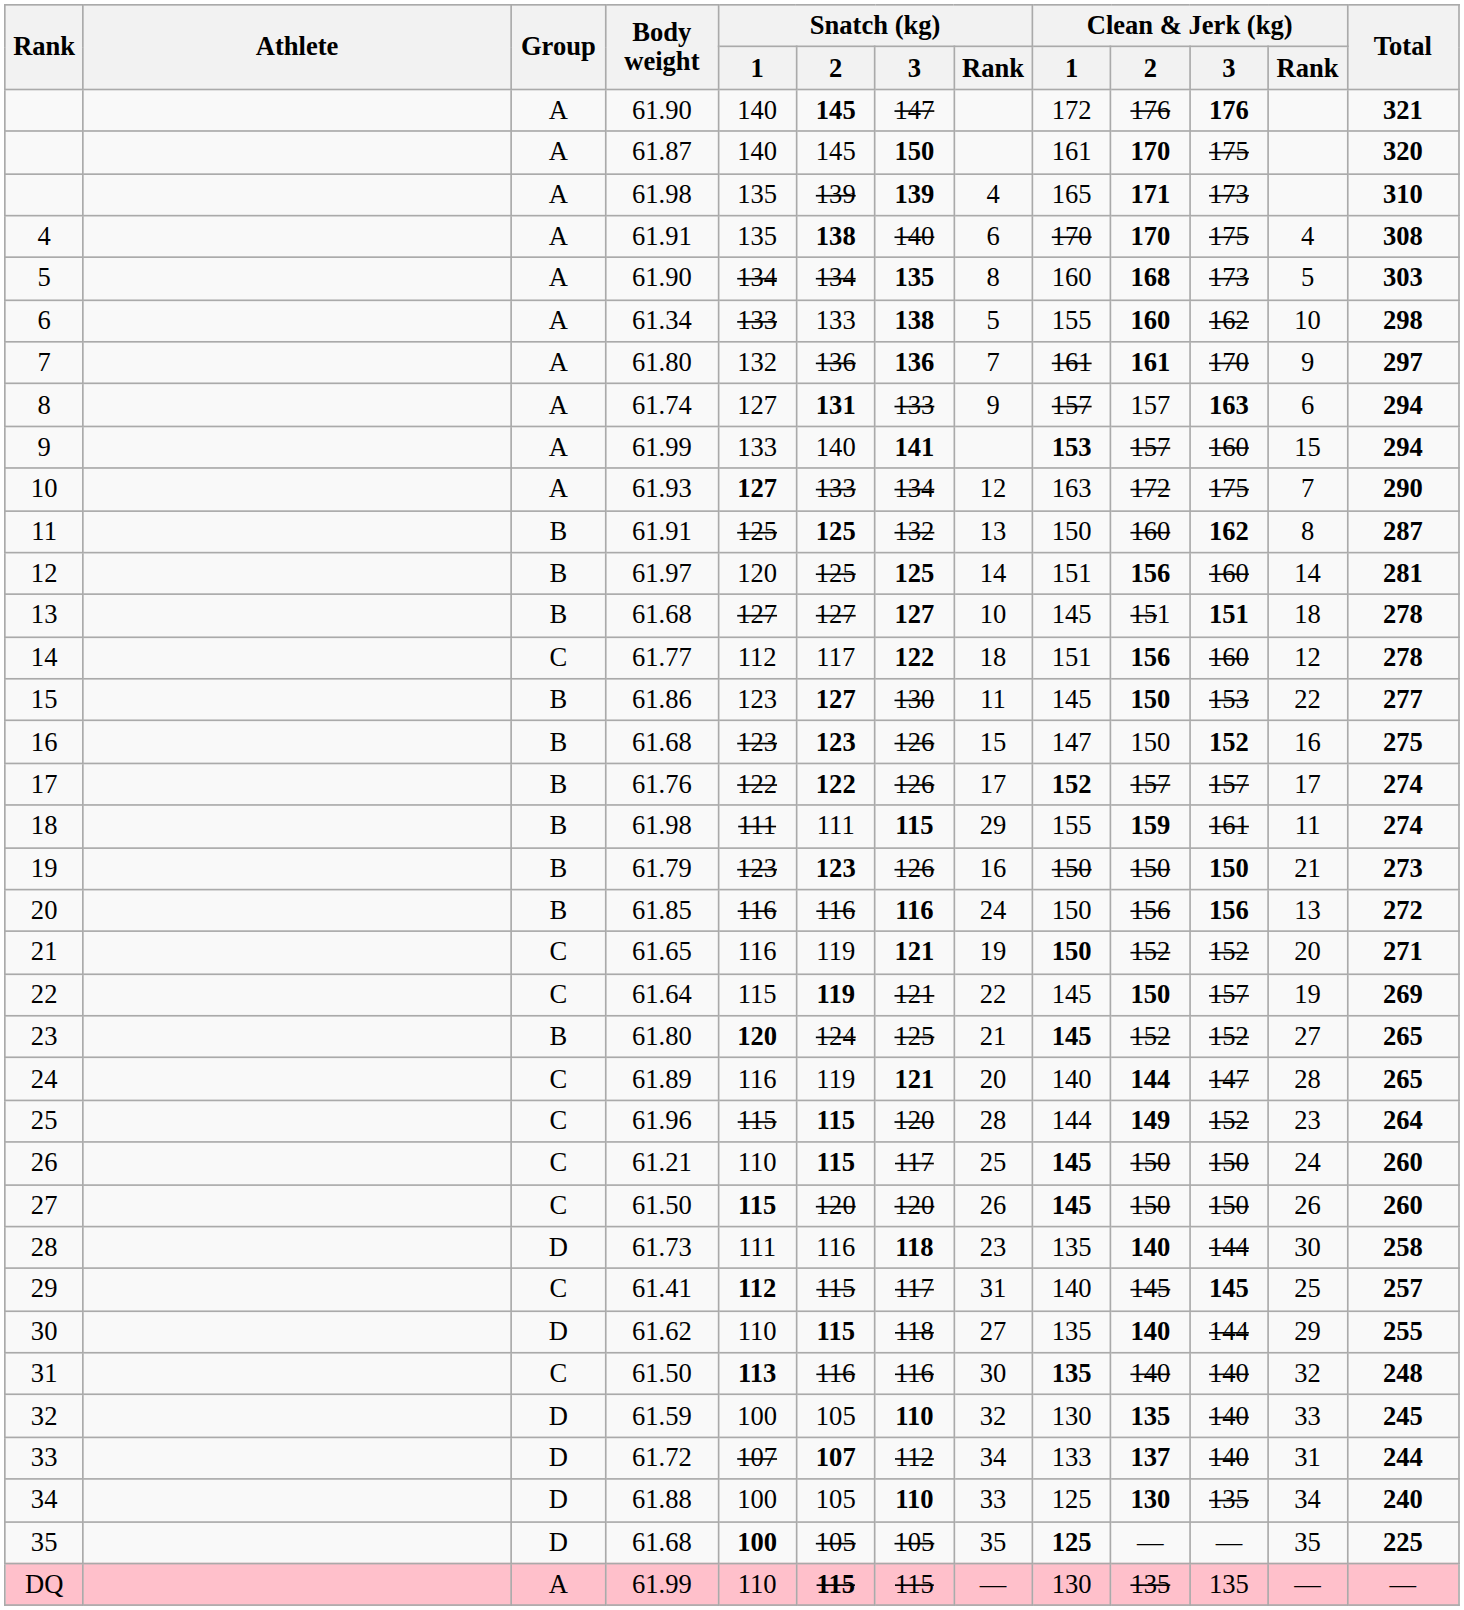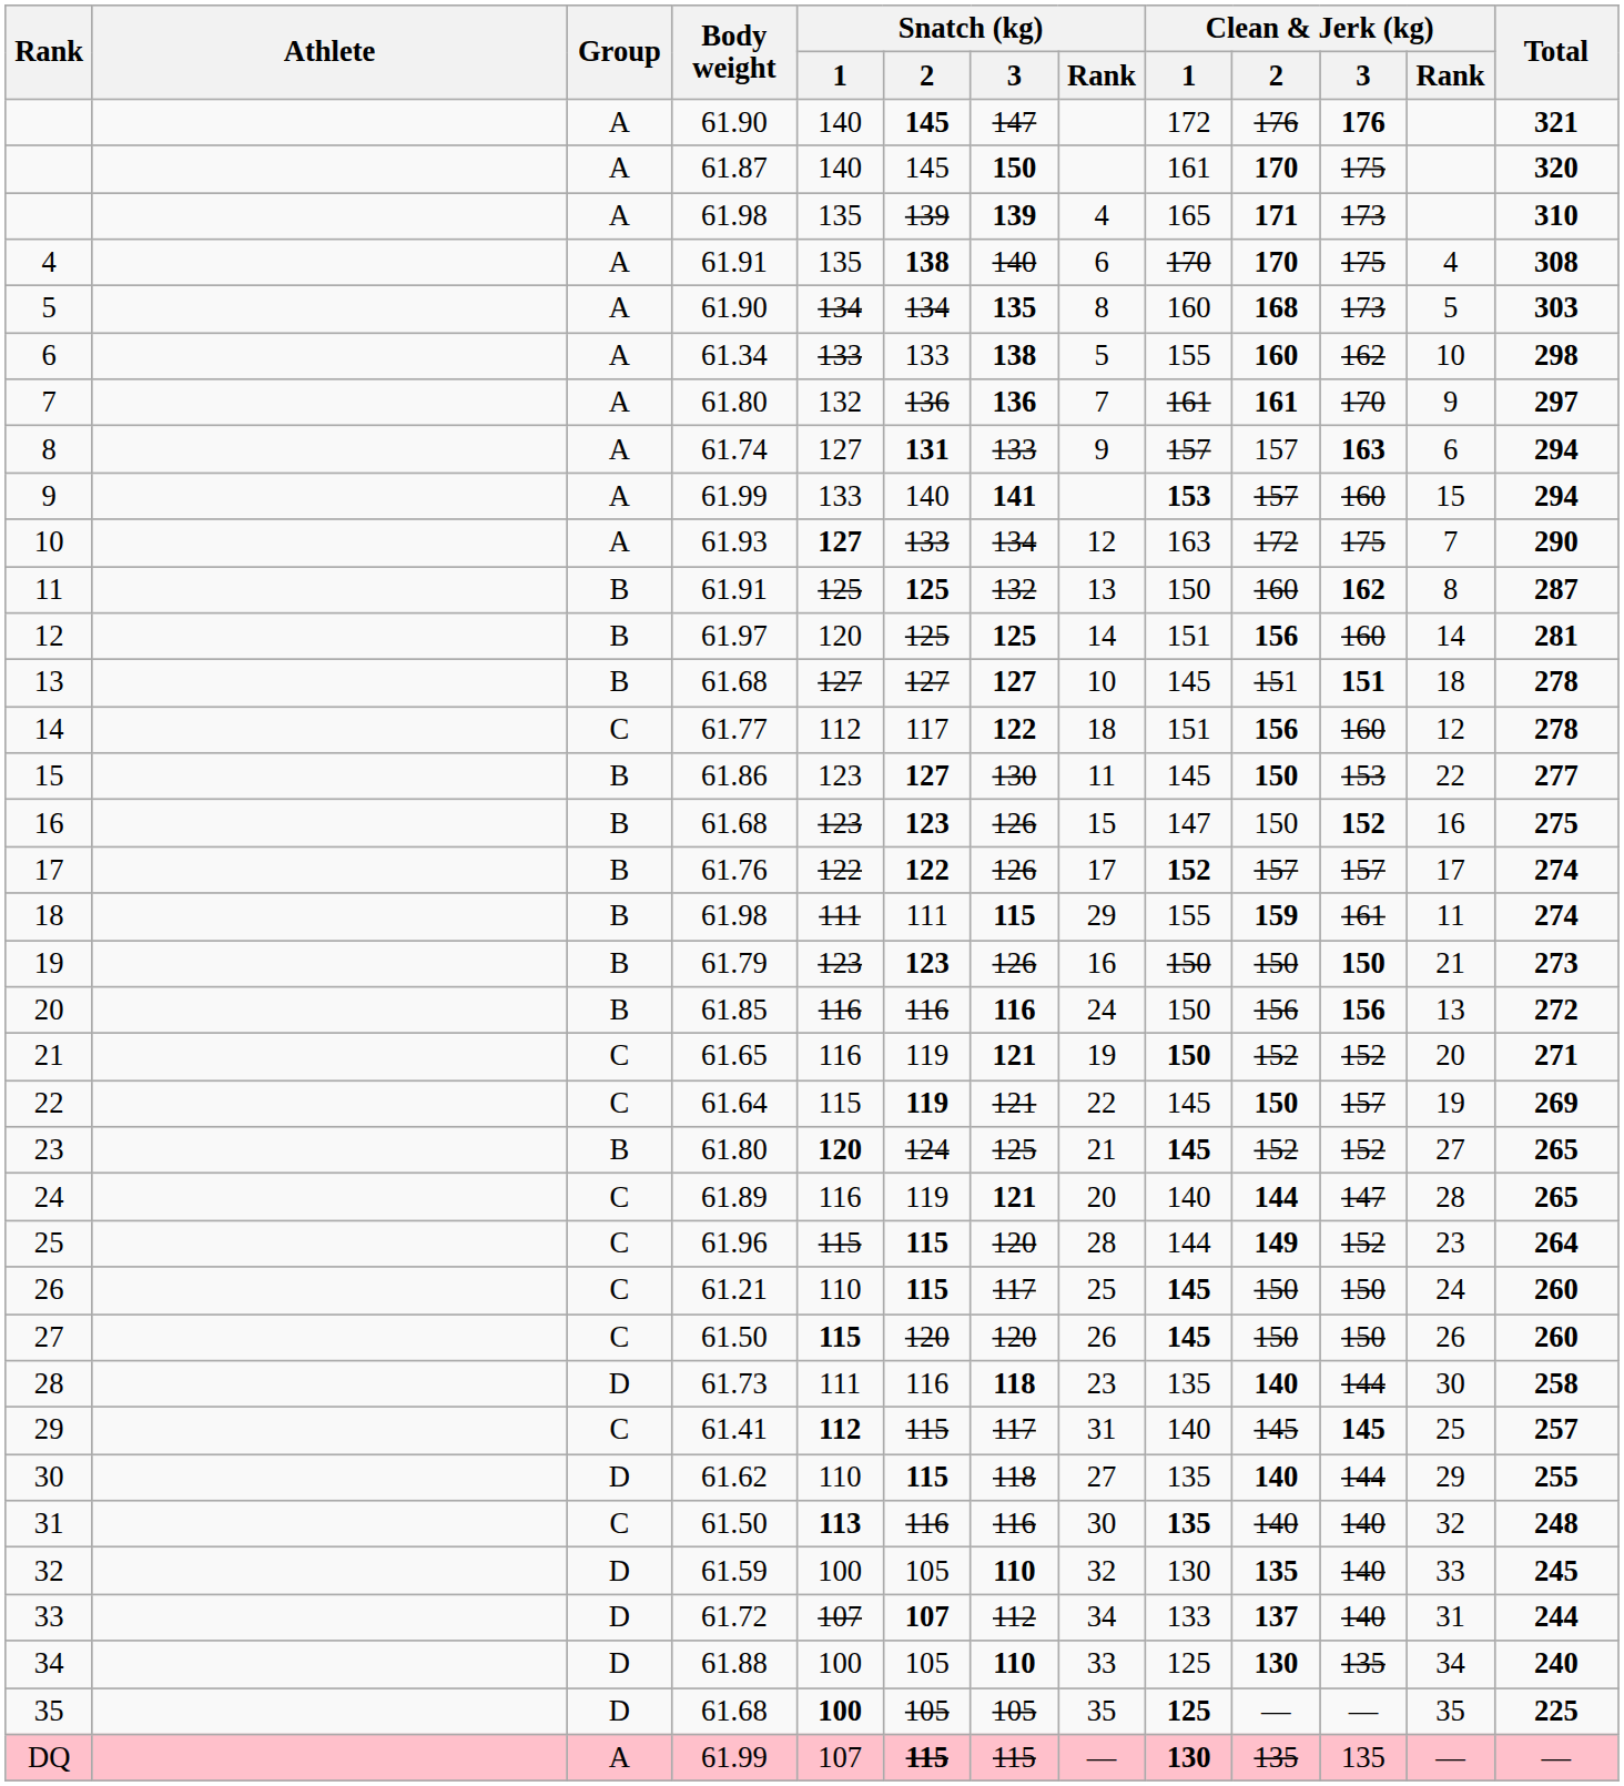 <table class = "wikitable" style="text-align:center;">
 <tr>
 <th rowspan=2 width=40>Rank</th>
 <th rowspan=2 width=250>Athlete</th>
 <th rowspan=2 width=50>Group</th>
 <th rowspan=2 width=60>Body weight</th>
 <th colspan=4>Snatch (kg)</th>
 <th colspan=4>Clean & Jerk (kg)</th>
 <th rowspan=2 width=60>Total</th>
 </tr>
 <tr>
 <th width=40>1</th>
 <th width=40>2</th>
 <th width=40>3</th>
 <th width=40>Rank</th>
 <th width=40>1</th>
 <th width=40>2</th>
 <th width=40>3</th>
 <th width=40>Rank</th>
 </tr>
 <tr>
 <td></td>
 <td align=left></td>
 <td>A</td>
 <td>61.90</td>
 <td>140</td>
 <td><strong>145</strong></td>
 <td><s>147</s></td>
 <td></td>
 <td>172</td>
 <td><s>176</s></td>
 <td><strong>176</strong></td>
 <td></td>
 <td><strong>321</strong></td>
 </tr>
 <tr>
 <td></td>
 <td align=left></td>
 <td>A</td>
 <td>61.87</td>
 <td>140</td>
 <td>145</td>
 <td><strong>150</strong></td>
 <td></td>
 <td>161</td>
 <td><strong>170</strong></td>
 <td><s>175</s></td>
 <td></td>
 <td><strong>320</strong></td>
 </tr>
 <tr>
 <td></td>
 <td align=left></td>
 <td>A</td>
 <td>61.98</td>
 <td>135</td>
 <td><s>139</s></td>
 <td><strong>139</strong></td>
 <td>4</td>
 <td>165</td>
 <td><strong>171</strong></td>
 <td><s>173</s></td>
 <td></td>
 <td><strong>310</strong></td>
 </tr>
 <tr>
 <td>4</td>
 <td align=left></td>
 <td>A</td>
 <td>61.91</td>
 <td>135</td>
 <td><strong>138</strong></td>
 <td><s>140</s></td>
 <td>6</td>
 <td><s>170</s></td>
 <td><strong>170</strong></td>
 <td><s>175</s></td>
 <td>4</td>
 <td><strong>308</strong></td>
 </tr>
 <tr>
 <td>5</td>
 <td align=left></td>
 <td>A</td>
 <td>61.90</td>
 <td><s>134</s></td>
 <td><s>134</s></td>
 <td><strong>135</strong></td>
 <td>8</td>
 <td>160</td>
 <td><strong>168</strong></td>
 <td><s>173</s></td>
 <td>5</td>
 <td><strong>303</strong></td>
 </tr>
 <tr>
 <td>6</td>
 <td align=left></td>
 <td>A</td>
 <td>61.34</td>
 <td><s>133</s></td>
 <td>133</td>
 <td><strong>138</strong></td>
 <td>5</td>
 <td>155</td>
 <td><strong>160</strong></td>
 <td><s>162</s></td>
 <td>10</td>
 <td><strong>298</strong></td>
 </tr>
 <tr>
 <td>7</td>
 <td align=left></td>
 <td>A</td>
 <td>61.80</td>
 <td>132</td>
 <td><s>136</s></td>
 <td><strong>136</strong></td>
 <td>7</td>
 <td><s>161</s></td>
 <td><strong>161</strong></td>
 <td><s>170</s></td>
 <td>9</td>
 <td><strong>297</strong></td>
 </tr>
 <tr>
 <td>8</td>
 <td align=left></td>
 <td>A</td>
 <td>61.74</td>
 <td>127</td>
 <td><strong>131</strong></td>
 <td><s>133</s></td>
 <td>9</td>
 <td><s>157</s></td>
 <td>157</td>
 <td><strong>163</strong></td>
 <td>6</td>
 <td><strong>294</strong></td>
 </tr>
 <tr>
 <td>9</td>
 <td align=left></td>
 <td>A</td>
 <td>61.99</td>
 <td>133</td>
 <td>140</td>
 <td><strong>141</strong></td>
 <td></td>
 <td><strong>153</strong></td>
 <td><s>157</s></td>
 <td><s>160</s></td>
 <td>15</td>
 <td><strong>294</strong></td>
 </tr>
 <tr>
 <td>10</td>
 <td align=left></td>
 <td>A</td>
 <td>61.93</td>
 <td><strong>127</strong></td>
 <td><s>133</s></td>
 <td><s>134</s></td>
 <td>12</td>
 <td>163</td>
 <td><s>172</s></td>
 <td><s>175</s></td>
 <td>7</td>
 <td><strong>290</strong></td>
 </tr>
 <tr>
 <td>11</td>
 <td align=left></td>
 <td>B</td>
 <td>61.91</td>
 <td><s>125</s></td>
 <td><strong>125</strong></td>
 <td><s>132</s></td>
 <td>13</td>
 <td>150</td>
 <td><s>160</s></td>
 <td><strong>162</strong></td>
 <td>8</td>
 <td><strong>287</strong></td>
 </tr>
 <tr>
 <td>12</td>
 <td align=left></td>
 <td>B</td>
 <td>61.97</td>
 <td>120</td>
 <td><s>125</s></td>
 <td><strong>125</strong></td>
 <td>14</td>
 <td>151</td>
 <td><strong>156</strong></td>
 <td><s>160</s></td>
 <td>14</td>
 <td><strong>281</strong></td>
 </tr>
 <tr>
 <td>13</td>
 <td align=left></td>
 <td>B</td>
 <td>61.68</td>
 <td><s>127</s></td>
 <td><s>127</s></td>
 <td><strong>127</strong></td>
 <td>10</td>
 <td>145</td>
 <td><s>15</s>1</td>
 <td><strong>151</strong></td>
 <td>18</td>
 <td><strong>278</strong></td>
 </tr>
 <tr>
 <td>14</td>
 <td align=left></td>
 <td>C</td>
 <td>61.77</td>
 <td>112</td>
 <td>117</td>
 <td><strong>122</strong></td>
 <td>18</td>
 <td>151</td>
 <td><strong>156</strong></td>
 <td><s>160</s></td>
 <td>12</td>
 <td><strong>278</strong></td>
 </tr>
 <tr>
 <td>15</td>
 <td align=left></td>
 <td>B</td>
 <td>61.86</td>
 <td>123</td>
 <td><strong>127</strong></td>
 <td><s>130</s></td>
 <td>11</td>
 <td>145</td>
 <td><strong>150</strong></td>
 <td><s>153</s></td>
 <td>22</td>
 <td><strong>277</strong></td>
 </tr>
 <tr>
 <td>16</td>
 <td align=left></td>
 <td>B</td>
 <td>61.68</td>
 <td><s>123</s></td>
 <td><strong>123</strong></td>
 <td><s>126</s></td>
 <td>15</td>
 <td>147</td>
 <td>150</td>
 <td><strong>152</strong></td>
 <td>16</td>
 <td><strong>275</strong></td>
 </tr>
 <tr>
 <td>17</td>
 <td align=left></td>
 <td>B</td>
 <td>61.76</td>
 <td><s>122</s></td>
 <td><strong>122</strong></td>
 <td><s>126</s></td>
 <td>17</td>
 <td><strong>152</strong></td>
 <td><s>157</s></td>
 <td><s>157</s></td>
 <td>17</td>
 <td><strong>274</strong></td>
 </tr>
 <tr>
 <td>18</td>
 <td align=left></td>
 <td>B</td>
 <td>61.98</td>
 <td><s>111</s></td>
 <td>111</td>
 <td><strong>115</strong></td>
 <td>29</td>
 <td>155</td>
 <td><strong>159</strong></td>
 <td><s>161</s></td>
 <td>11</td>
 <td><strong>274</strong></td>
 </tr>
 <tr>
 <td>19</td>
 <td align=left></td>
 <td>B</td>
 <td>61.79</td>
 <td><s>123</s></td>
 <td><strong>123</strong></td>
 <td><s>126</s></td>
 <td>16</td>
 <td><s>150</s></td>
 <td><s>150</s></td>
 <td><strong>150</strong></td>
 <td>21</td>
 <td><strong>273</strong></td>
 </tr>
 <tr>
 <td>20</td>
 <td align=left></td>
 <td>B</td>
 <td>61.85</td>
 <td><s>116</s></td>
 <td><s>116</s></td>
 <td><strong>116</strong></td>
 <td>24</td>
 <td>150</td>
 <td><s>156</s></td>
 <td><strong>156</strong></td>
 <td>13</td>
 <td><strong>272</strong></td>
 </tr>
 <tr>
 <td>21</td>
 <td align=left></td>
 <td>C</td>
 <td>61.65</td>
 <td>116</td>
 <td>119</td>
 <td><strong>121</strong></td>
 <td>19</td>
 <td><strong>150</strong></td>
 <td><s>152</s></td>
 <td><s>152</s></td>
 <td>20</td>
 <td><strong>271</strong></td>
 </tr>
 <tr>
 <td>22</td>
 <td align=left></td>
 <td>C</td>
 <td>61.64</td>
 <td>115</td>
 <td><strong>119</strong></td>
 <td><s>121</s></td>
 <td>22</td>
 <td>145</td>
 <td><strong>150</strong></td>
 <td><s>157</s></td>
 <td>19</td>
 <td><strong>269</strong></td>
 </tr>
 <tr>
 <td>23</td>
 <td align=left></td>
 <td>B</td>
 <td>61.80</td>
 <td><strong>120</strong></td>
 <td><s>124</s></td>
 <td><s>125</s></td>
 <td>21</td>
 <td><strong>145</strong></td>
 <td><s>152</s></td>
 <td><s>152</s></td>
 <td>27</td>
 <td><strong>265</strong></td>
 </tr>
 <tr>
 <td>24</td>
 <td align=left></td>
 <td>C</td>
 <td>61.89</td>
 <td>116</td>
 <td>119</td>
 <td><strong>121</strong></td>
 <td>20</td>
 <td>140</td>
 <td><strong>144</strong></td>
 <td><s>147</s></td>
 <td>28</td>
 <td><strong>265</strong></td>
 </tr>
 <tr>
 <td>25</td>
 <td align=left></td>
 <td>C</td>
 <td>61.96</td>
 <td><s>115</s></td>
 <td><strong>115</strong></td>
 <td><s>120</s></td>
 <td>28</td>
 <td>144</td>
 <td><strong>149</strong></td>
 <td><s>152</s></td>
 <td>23</td>
 <td><strong>264</strong></td>
 </tr>
 <tr>
 <td>26</td>
 <td align=left></td>
 <td>C</td>
 <td>61.21</td>
 <td>110</td>
 <td><strong>115</strong></td>
 <td><s>117</s></td>
 <td>25</td>
 <td><strong>145</strong></td>
 <td><s>150</s></td>
 <td><s>150</s></td>
 <td>24</td>
 <td><strong>260</strong></td>
 </tr>
 <tr>
 <td>27</td>
 <td align=left></td>
 <td>C</td>
 <td>61.50</td>
 <td><strong>115</strong></td>
 <td><s>120</s></td>
 <td><s>120</s></td>
 <td>26</td>
 <td><strong>145</strong></td>
 <td><s>150</s></td>
 <td><s>150</s></td>
 <td>26</td>
 <td><strong>260</strong></td>
 </tr>
 <tr>
 <td>28</td>
 <td align=left></td>
 <td>D</td>
 <td>61.73</td>
 <td>111</td>
 <td>116</td>
 <td><strong>118</strong></td>
 <td>23</td>
 <td>135</td>
 <td><strong>140</strong></td>
 <td><s>144 </s></td>
 <td>30</td>
 <td><strong>258</strong></td>
 </tr>
 <tr>
 <td>29</td>
 <td align=left></td>
 <td>C</td>
 <td>61.41</td>
 <td><strong>112</strong></td>
 <td><s>115</s></td>
 <td><s>117</s></td>
 <td>31</td>
 <td>140</td>
 <td><s>145</s></td>
 <td><strong>145</strong></td>
 <td>25</td>
 <td><strong>257</strong></td>
 </tr>
 <tr>
 <td>30</td>
 <td align=left></td>
 <td>D</td>
 <td>61.62</td>
 <td>110</td>
 <td><strong>115</strong></td>
 <td><s>118 </s></td>
 <td>27</td>
 <td>135</td>
 <td><strong>140</strong></td>
 <td><s>144 </s></td>
 <td>29</td>
 <td><strong>255</strong></td>
 </tr>
 <tr>
 <td>31</td>
 <td align=left></td>
 <td>C</td>
 <td>61.50</td>
 <td><strong>113</strong></td>
 <td><s>116</s></td>
 <td><s>116</s></td>
 <td>30</td>
 <td><strong>135</strong></td>
 <td><s>140</s></td>
 <td><s>140</s></td>
 <td>32</td>
 <td><strong>248</strong></td>
 </tr>
 <tr>
 <td>32</td>
 <td align=left></td>
 <td>D</td>
 <td>61.59</td>
 <td>100</td>
 <td>105</td>
 <td><strong>110</strong></td>
 <td>32</td>
 <td>130</td>
 <td><strong>135</strong></td>
 <td><s>140 </s></td>
 <td>33</td>
 <td><strong>245</strong></td>
 </tr>
 <tr>
 <td>33</td>
 <td align=left></td>
 <td>D</td>
 <td>61.72</td>
 <td><s>107 </s></td>
 <td><strong>107</strong></td>
 <td><s>112 </s></td>
 <td>34</td>
 <td>133</td>
 <td><strong>137</strong></td>
 <td><s>140 </s></td>
 <td>31</td>
 <td><strong>244</strong></td>
 </tr>
 <tr>
 <td>34</td>
 <td align=left></td>
 <td>D</td>
 <td>61.88</td>
 <td>100</td>
 <td>105</td>
 <td><strong>110</strong></td>
 <td>33</td>
 <td>125</td>
 <td><strong>130</strong></td>
 <td><s>135 </s></td>
 <td>34</td>
 <td><strong>240</strong></td>
 </tr>
 <tr>
 <td>35</td>
 <td align=left></td>
 <td>D</td>
 <td>61.68</td>
 <td><strong>100</strong></td>
 <td><s>105 </s></td>
 <td><s>105 </s></td>
 <td>35</td>
 <td><strong>125</strong></td>
 <td>—</td>
 <td>—</td>
 <td>35</td>
 <td><strong>225</strong></td>
 </tr>
 <tr bgcolor=pink>
 <td>DQ</td>
 <td align=left></td>
 <td>A</td>
 <td>61.99</td>
-<td>110</td>
+<td>107</td>
 <td><strong><s>115 </s></strong></td>
 <td><s>115 </s></td>
 <td>—</td>
-<td>130</td>
+<td><strong>130</strong></td>
 <td><s>135 </s></td>
 <td>135</td>
 <td>—</td>
 <td>—</td>
 </tr>
 </table>
